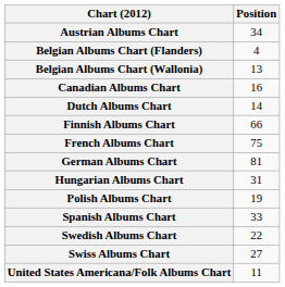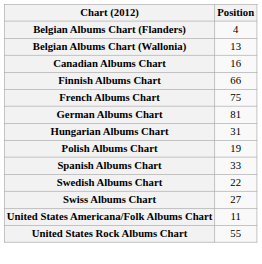 <table class="wikitable sortable plainrowheaders">
 <tr>
 <th scope="col">Chart (2012)</th>
 <th scope="col">Position</th>
-</tr>
-<tr>
-<th scope="row">Austrian Albums Chart</th>
-<td style="text-align:center;">34</td>
 </tr>
 <tr>
 <th scope="row">Belgian Albums Chart (Flanders)</th>
 <td style="text-align:center;">4</td>
 </tr>
 <tr>
 <th scope="row">Belgian Albums Chart (Wallonia)</th>
 <td style="text-align:center;">13</td>
 </tr>
 <tr>
 <th scope="row">Canadian Albums Chart</th>
 <td style="text-align:center;">16</td>
-</tr>
-<tr>
-<th scope="row">Dutch Albums Chart</th>
-<td style="text-align:center;">14</td>
 </tr>
 <tr>
 <th scope="row">Finnish Albums Chart</th>
 <td style="text-align:center;">66</td>
 </tr>
 <tr>
 <th scope="row">French Albums Chart</th>
 <td style="text-align:center;">75</td>
 </tr>
 <tr>
 <th scope="row">German Albums Chart</th>
 <td style="text-align:center;">81</td>
 </tr>
 <tr>
 <th scope="row">Hungarian Albums Chart</th>
 <td style="text-align:center;">31</td>
 </tr>
 <tr>
 <th scope="row">Polish Albums Chart</th>
 <td style="text-align:center;">19</td>
 </tr>
 <tr>
 <th scope="row">Spanish Albums Chart</th>
 <td style="text-align:center;">33</td>
 </tr>
 <tr>
 <th scope="row">Swedish Albums Chart</th>
 <td style="text-align:center;">22</td>
 </tr>
 <tr>
 <th scope="row">Swiss Albums Chart</th>
 <td style="text-align:center;">27</td>
 </tr>
 <tr>
 <th scope="row">United States Americana/Folk Albums Chart</th>
 <td style="text-align:center;">11</td>
 </tr>
+<tr>
+<th scope="row">United States Rock Albums Chart</th>
+<td style="text-align:center;">55</td>
+</tr>
 </table>
